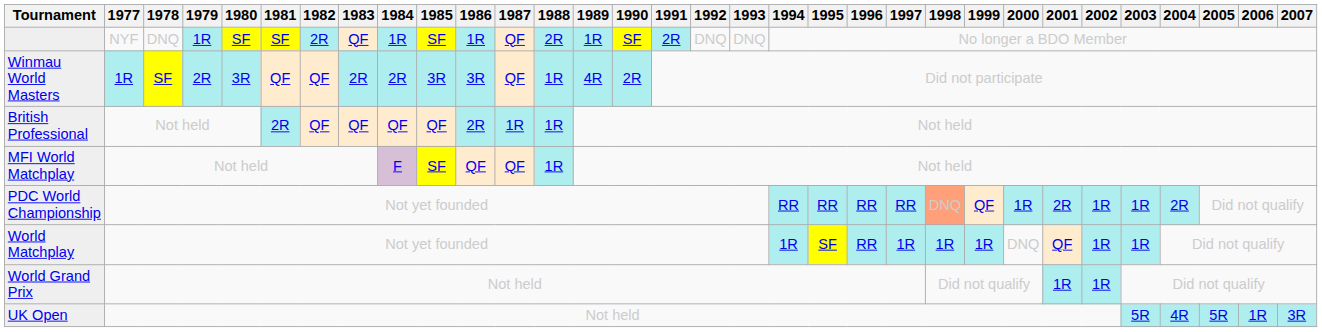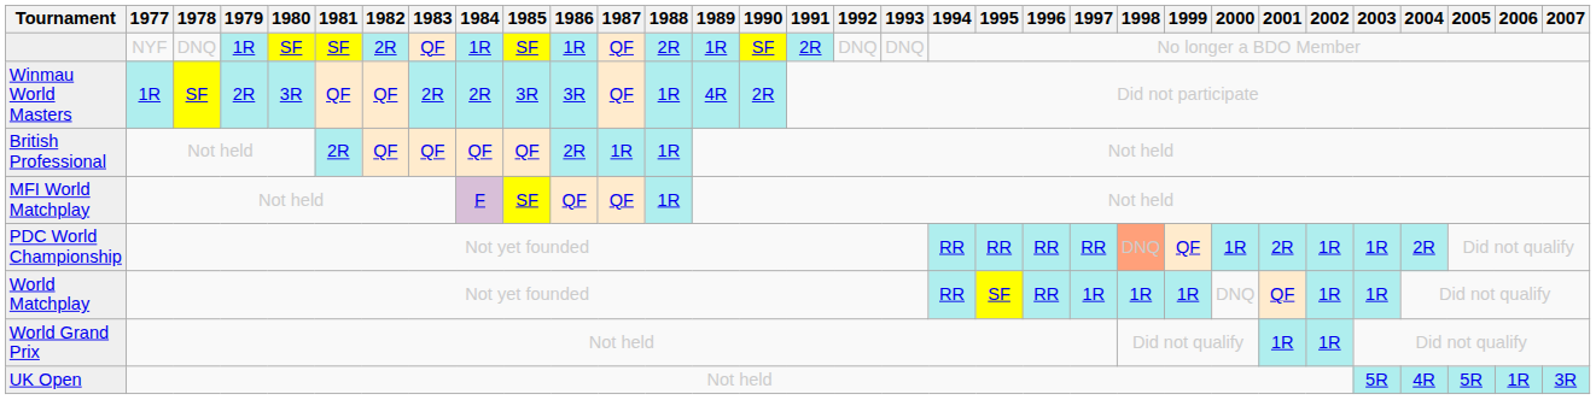 <table class="wikitable" style="width:75%; margin:0">
 <tr>
 <th>Tournament</th>
 <th>1977</th>
 <th>1978</th>
 <th>1979</th>
 <th>1980</th>
 <th>1981</th>
 <th>1982</th>
 <th>1983</th>
 <th>1984</th>
 <th>1985</th>
 <th>1986</th>
 <th>1987</th>
 <th>1988</th>
 <th>1989</th>
 <th>1990</th>
 <th>1991</th>
 <th>1992</th>
 <th>1993</th>
 <th>1994</th>
 <th>1995</th>
 <th>1996</th>
 <th>1997</th>
 <th>1998</th>
 <th>1999</th>
 <th>2000</th>
 <th>2001</th>
 <th>2002</th>
 <th>2003</th>
 <th>2004</th>
 <th>2005</th>
 <th>2006</th>
 <th>2007</th>
 </tr>
 <tr>
 <td style="background:#efefef;"></td>
 <td style="text-align:center; color:#ccc;">NYF</td>
 <td style="text-align:center; color:#ccc;">DNQ</td>
 <td style="text-align:center; background:#afeeee;"><a href='#'>1R</a></td>
 <td style="text-align:center; background:yellow;"><a href='#'>SF</a></td>
 <td style="text-align:center; background:yellow;"><a href='#'>SF</a></td>
 <td style="text-align:center; background:#afeeee;"><a href='#'>2R</a></td>
 <td style="text-align:center; background:#ffebcd;"><a href='#'>QF</a></td>
 <td style="text-align:center; background:#afeeee;"><a href='#'>1R</a></td>
 <td style="text-align:center; background:yellow;"><a href='#'>SF</a></td>
 <td style="text-align:center; background:#afeeee;"><a href='#'>1R</a></td>
 <td style="text-align:center; background:#ffebcd;"><a href='#'>QF</a></td>
 <td style="text-align:center; background:#afeeee;"><a href='#'>2R</a></td>
 <td style="text-align:center; background:#afeeee;"><a href='#'>1R</a></td>
 <td style="text-align:center; background:yellow;"><a href='#'>SF</a></td>
 <td style="text-align:center; background:#afeeee;"><a href='#'>2R</a></td>
 <td style="text-align:center; color:#ccc;">DNQ</td>
 <td style="text-align:center; color:#ccc;">DNQ</td>
 <td colspan="14" style="text-align:center; color:#ccc;">No longer a BDO Member</td>
 </tr>
 <tr>
 <td style="background:#efefef;"><a href='#'>Winmau World Masters</a></td>
 <td style="text-align:center; background:#afeeee;"><a href='#'>1R</a></td>
 <td style="text-align:center; background:yellow;"><a href='#'>SF</a></td>
 <td style="text-align:center; background:#afeeee;"><a href='#'>2R</a></td>
 <td style="text-align:center; background:#afeeee;"><a href='#'>3R</a></td>
 <td style="text-align:center; background:#ffebcd;"><a href='#'>QF</a></td>
 <td style="text-align:center; background:#ffebcd;"><a href='#'>QF</a></td>
 <td style="text-align:center; background:#afeeee;"><a href='#'>2R</a></td>
 <td style="text-align:center; background:#afeeee;"><a href='#'>2R</a></td>
 <td style="text-align:center; background:#afeeee;"><a href='#'>3R</a></td>
 <td style="text-align:center; background:#afeeee;"><a href='#'>3R</a></td>
 <td style="text-align:center; background:#ffebcd;"><a href='#'>QF</a></td>
 <td style="text-align:center; background:#afeeee;"><a href='#'>1R</a></td>
 <td style="text-align:center; background:#afeeee;"><a href='#'>4R</a></td>
 <td style="text-align:center; background:#afeeee;"><a href='#'>2R</a></td>
 <td colspan="17" style="text-align:center; color:#ccc;">Did not participate</td>
 </tr>
 <tr>
 <td style="background:#efefef;"><a href='#'>British Professional</a></td>
 <td colspan="4" style="text-align:center; color:#ccc;">Not held</td>
 <td style="text-align:center; background:#afeeee;"><a href='#'>2R</a></td>
 <td style="text-align:center; background:#ffebcd;"><a href='#'>QF</a></td>
 <td style="text-align:center; background:#ffebcd;"><a href='#'>QF</a></td>
 <td style="text-align:center; background:#ffebcd;"><a href='#'>QF</a></td>
 <td style="text-align:center; background:#ffebcd;"><a href='#'>QF</a></td>
 <td style="text-align:center; background:#afeeee;"><a href='#'>2R</a></td>
 <td style="text-align:center; background:#afeeee;"><a href='#'>1R</a></td>
 <td style="text-align:center; background:#afeeee;"><a href='#'>1R</a></td>
 <td colspan="19" style="text-align:center; color:#ccc;">Not held</td>
 </tr>
 <tr>
 <td style="background:#efefef;"><a href='#'>MFI World Matchplay</a></td>
 <td colspan="7" style="text-align:center; color:#ccc;">Not held</td>
 <td style="text-align:center; background:thistle;"><a href='#'>F</a></td>
 <td style="text-align:center; background:yellow;"><a href='#'>SF</a></td>
 <td style="text-align:center; background:#ffebcd;"><a href='#'>QF</a></td>
 <td style="text-align:center; background:#ffebcd;"><a href='#'>QF</a></td>
 <td style="text-align:center; background:#afeeee;"><a href='#'>1R</a></td>
 <td colspan="19" style="text-align:center; color:#ccc;">Not held</td>
 </tr>
 <tr>
 <td style="background:#efefef;"><a href='#'>PDC World Championship</a></td>
 <td colspan="17" style="text-align:center; color:#ccc;">Not yet founded</td>
 <td style="text-align:center; background:#afeeee;"><a href='#'>RR</a></td>
 <td style="text-align:center; background:#afeeee;"><a href='#'>RR</a></td>
 <td style="text-align:center; background:#afeeee;"><a href='#'>RR</a></td>
 <td style="text-align:center; background:#afeeee;"><a href='#'>RR</a></td>
 <td style="background: lightsalmon; text-align:center; color:#ccc;">DNQ</td>
 <td style="text-align:center; background:#ffebcd;"><a href='#'>QF</a></td>
 <td style="text-align:center; background:#afeeee;"><a href='#'>1R</a></td>
 <td style="text-align:center; background:#afeeee;"><a href='#'>2R</a></td>
 <td style="text-align:center; background:#afeeee;"><a href='#'>1R</a></td>
 <td style="text-align:center; background:#afeeee;"><a href='#'>1R</a></td>
 <td style="text-align:center; background:#afeeee;"><a href='#'>2R</a></td>
 <td colspan="3" style="text-align:center; color:#ccc;">Did not qualify</td>
 </tr>
 <tr>
 <td style="background:#efefef;"><a href='#'>World Matchplay</a></td>
 <td colspan="17" style="text-align:center; color:#ccc;">Not yet founded</td>
-<td style="text-align:center; background:#afeeee;"><a href='#'>1R</a></td>
+<td style="text-align:center; background:#afeeee;"><a href='#'>RR</a></td>
 <td style="text-align:center; background:yellow;"><a href='#'>SF</a></td>
 <td style="text-align:center; background:#afeeee;"><a href='#'>RR</a></td>
 <td style="text-align:center; background:#afeeee;"><a href='#'>1R</a></td>
 <td style="text-align:center; background:#afeeee;"><a href='#'>1R</a></td>
 <td style="text-align:center; background:#afeeee;"><a href='#'>1R</a></td>
 <td style="text-align:center; color:#ccc;">DNQ</td>
 <td style="text-align:center; background:#ffebcd;"><a href='#'>QF</a></td>
 <td style="text-align:center; background:#afeeee;"><a href='#'>1R</a></td>
 <td style="text-align:center; background:#afeeee;"><a href='#'>1R</a></td>
 <td colspan="4" style="text-align:center; color:#ccc;">Did not qualify</td>
 </tr>
 <tr>
 <td style="background:#efefef;"><a href='#'>World Grand Prix</a></td>
 <td colspan="21" style="text-align:center; color:#ccc;">Not held</td>
 <td colspan="3" style="text-align:center; color:#ccc;">Did not qualify</td>
 <td style="text-align:center; background:#afeeee;"><a href='#'>1R</a></td>
 <td style="text-align:center; background:#afeeee;"><a href='#'>1R</a></td>
 <td colspan="5" style="text-align:center; color:#ccc;">Did not qualify</td>
 </tr>
 <tr>
 <td style="background:#efefef;"><a href='#'>UK Open</a></td>
 <td colspan="26" style="text-align:center; color:#ccc;">Not held</td>
 <td style="text-align:center; background:#afeeee;"><a href='#'>5R</a></td>
 <td style="text-align:center; background:#afeeee;"><a href='#'>4R</a></td>
 <td style="text-align:center; background:#afeeee;"><a href='#'>5R</a></td>
 <td style="text-align:center; background:#afeeee;"><a href='#'>1R</a></td>
 <td style="text-align:center; background:#afeeee;"><a href='#'>3R</a></td>
 </tr>
 </table>
